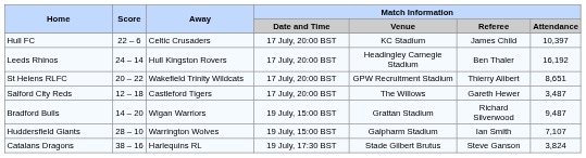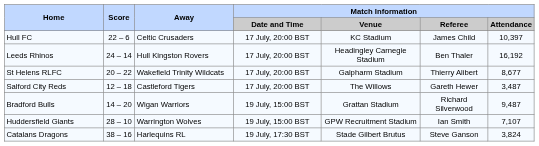 <table border=1 style="border-collapse:collapse; font-size:80%; text-align:center;" cellpadding=3 cellspacing=0 width=100%>
 <tr bgcolor=#C1D8FF>
 <th rowspan=2 width=19%>Home</th>
 <th rowspan=2 width=6%>Score</th>
 <th rowspan=2 width=19%>Away</th>
 <th colspan=6>Match Information</th>
 </tr>
 <tr bgcolor=#CCCCCC>
 <th width=17%>Date and Time</th>
 <th width=19%>Venue</th>
 <th width=13%>Referee</th>
 <th width=7%>Attendance</th>
 </tr>
 <tr bgcolor=#F5FAFF>
 <td align=left> Hull FC</td>
 <td>22 – 6</td>
 <td align=left> Celtic Crusaders</td>
 <td>17 July, 20:00 BST</td>
 <td>KC Stadium</td>
 <td>James Child</td>
 <td>10,397</td>
 </tr>
 <tr bgcolor=#F5FAFF>
 <td align=left> Leeds Rhinos</td>
 <td>24 – 14</td>
 <td align=left> Hull Kingston Rovers</td>
 <td>17 July, 20:00 BST</td>
 <td>Headingley Carnegie Stadium</td>
 <td>Ben Thaler</td>
 <td>16,192</td>
 </tr>
 <tr bgcolor=#F5FAFF>
 <td align=left> St Helens RLFC</td>
 <td>20 – 22</td>
 <td align=left> Wakefield Trinity Wildcats</td>
 <td>17 July, 20:00 BST</td>
-<td>GPW Recruitment Stadium</td>
+<td>Galpharm Stadium</td>
 <td>Thierry Alibert</td>
-<td>8,651</td>
+<td>8,677</td>
 </tr>
 <tr bgcolor=#F5FAFF>
 <td align=left> Salford City Reds</td>
 <td>12 – 18</td>
 <td align=left> Castleford Tigers</td>
 <td>17 July, 20:00 BST</td>
 <td>The Willows</td>
 <td>Gareth Hewer</td>
 <td>3,487</td>
 </tr>
 <tr bgcolor=#F5FAFF>
 <td align=left> Bradford Bulls</td>
 <td>14 – 20</td>
 <td align=left> Wigan Warriors</td>
 <td>19 July, 15:00 BST</td>
 <td>Grattan Stadium</td>
 <td>Richard Silverwood</td>
 <td>9,487</td>
 </tr>
 <tr bgcolor=#F5FAFF>
 <td align=left> Huddersfield Giants</td>
 <td>28 – 10</td>
 <td align=left> Warrington Wolves</td>
 <td>19 July, 15:00 BST</td>
-<td>Galpharm Stadium</td>
+<td>GPW Recruitment Stadium</td>
 <td>Ian Smith</td>
 <td>7,107</td>
 </tr>
 <tr bgcolor=#F5FAFF>
 <td align=left> Catalans Dragons</td>
 <td>38 – 16</td>
 <td align=left> Harlequins RL</td>
 <td>19 July, 17:30 BST</td>
 <td>Stade Gilbert Brutus</td>
 <td>Steve Ganson</td>
 <td>3,824</td>
 </tr>
 </table>
